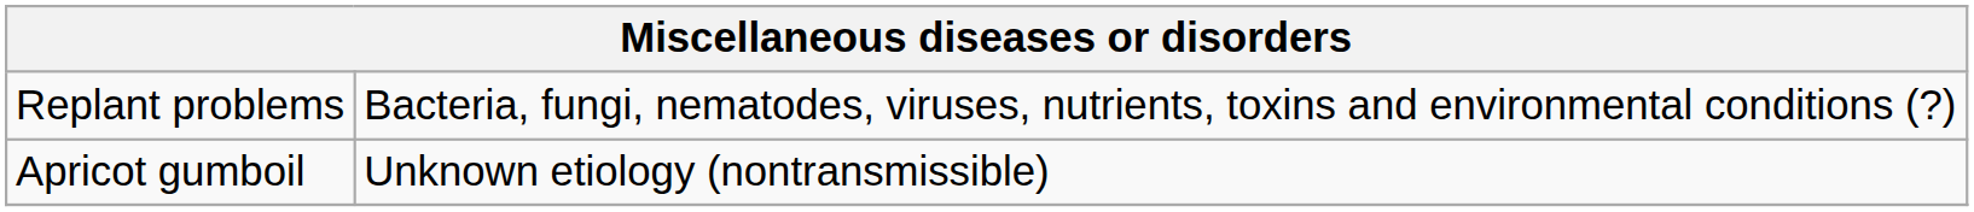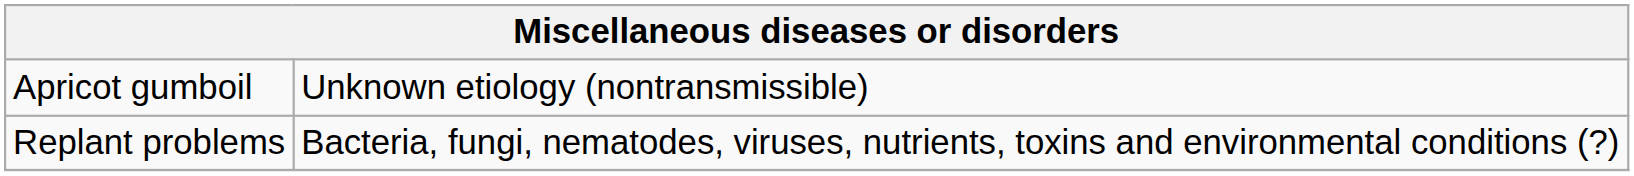 <table class="wikitable" style="clear">
 <tr>
 <th colspan=2><strong>Miscellaneous diseases or disorders</strong><br></th>
+</tr>
+<tr>
+<td>Apricot gumboil</td>
+<td>Unknown etiology (nontransmissible)</td>
 </tr>
 <tr>
 <td>Replant problems</td>
 <td>Bacteria, fungi, nematodes, viruses, nutrients, toxins and environmental conditions (?)</td>
 </tr>
 <tr>
-<td>Apricot gumboil</td>
-<td>Unknown etiology (nontransmissible)</td>
-</tr>
-<tr>
 </tr>
 </table>
